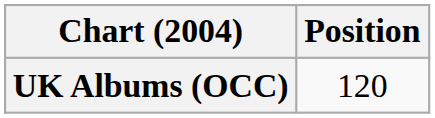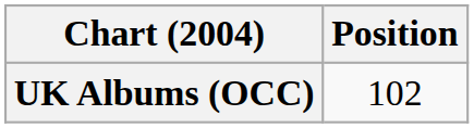 <table class="wikitable plainrowheaders" style="text-align:center">
 <tr>
 <th scope="col">Chart (2004)</th>
 <th scope="col">Position</th>
 </tr>
 <tr>
 <th scope="row">UK Albums (OCC)</th>
-<td>120</td>
+<td>102</td>
 </tr>
 </table>
